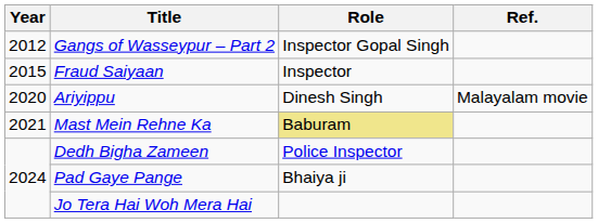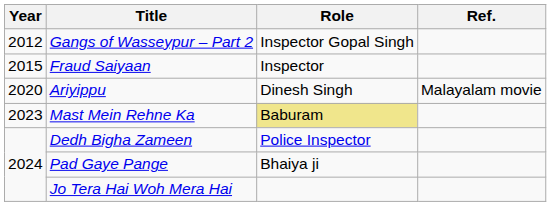 <table class="wikitable">
 <tr>
 <th>Year</th>
 <th>Title</th>
 <th>Role</th>
 <th>Ref.</th>
 </tr>
 <tr>
 <td>2012</td>
 <td><em><a href='#'>Gangs of Wasseypur – Part 2</a></em></td>
 <td>Inspector Gopal Singh</td>
 <td></td>
 </tr>
 <tr>
 <td>2015</td>
 <td><em><a href='#'>Fraud Saiyaan</a></em></td>
 <td>Inspector</td>
 <td></td>
 </tr>
 <tr>
 <td>2020</td>
 <td><em><a href='#'>Ariyippu</a></em></td>
 <td>Dinesh Singh</td>
 <td>Malayalam movie</td>
 </tr>
 <tr>
-<td>2021</td>
+<td>2023</td>
 <td><em><a href='#'>Mast Mein Rehne Ka</a></em></td>
 <td style="background: khaki;">Baburam</td>
 <td></td>
 </tr>
 <tr>
 <td rowspan="3">2024</td>
 <td><em><a href='#'>Dedh Bigha Zameen</a></em></td>
 <td><a href='#'>Police Inspector</a></td>
 <td></td>
 </tr>
 <tr>
 <td><em><a href='#'>Pad Gaye Pange</a></em></td>
 <td>Bhaiya ji</td>
 <td></td>
 </tr>
 <tr>
 <td><em><a href='#'>Jo Tera Hai Woh Mera Hai</a></em></td>
 <td></td>
 </tr>
 </table>
